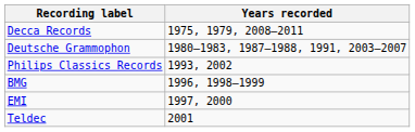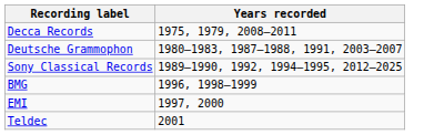 <table class="wikitable">
 <tr>
 <th>Recording label</th>
 <th>Years recorded</th>
 </tr>
 <tr>
 <td><a href='#'>Decca Records</a></td>
 <td>1975, 1979, 2008–2011</td>
 </tr>
 <tr>
 <td><a href='#'>Deutsche Grammophon</a></td>
 <td>1980–1983, 1987–1988, 1991, 2003–2007</td>
 </tr>
 <tr>
-<td><a href='#'>Philips Classics Records</a></td>
-<td>1993, 2002</td>
+<td><a href='#'>Sony Classical Records</a></td>
+<td>1989–1990, 1992, 1994–1995, 2012–2025</td>
 </tr>
 <tr>
 <td><a href='#'>BMG</a></td>
 <td>1996, 1998–1999</td>
 </tr>
 <tr>
 <td><a href='#'>EMI</a></td>
 <td>1997, 2000</td>
 </tr>
 <tr>
 <td><a href='#'>Teldec</a></td>
 <td>2001</td>
 </tr>
 </table>
